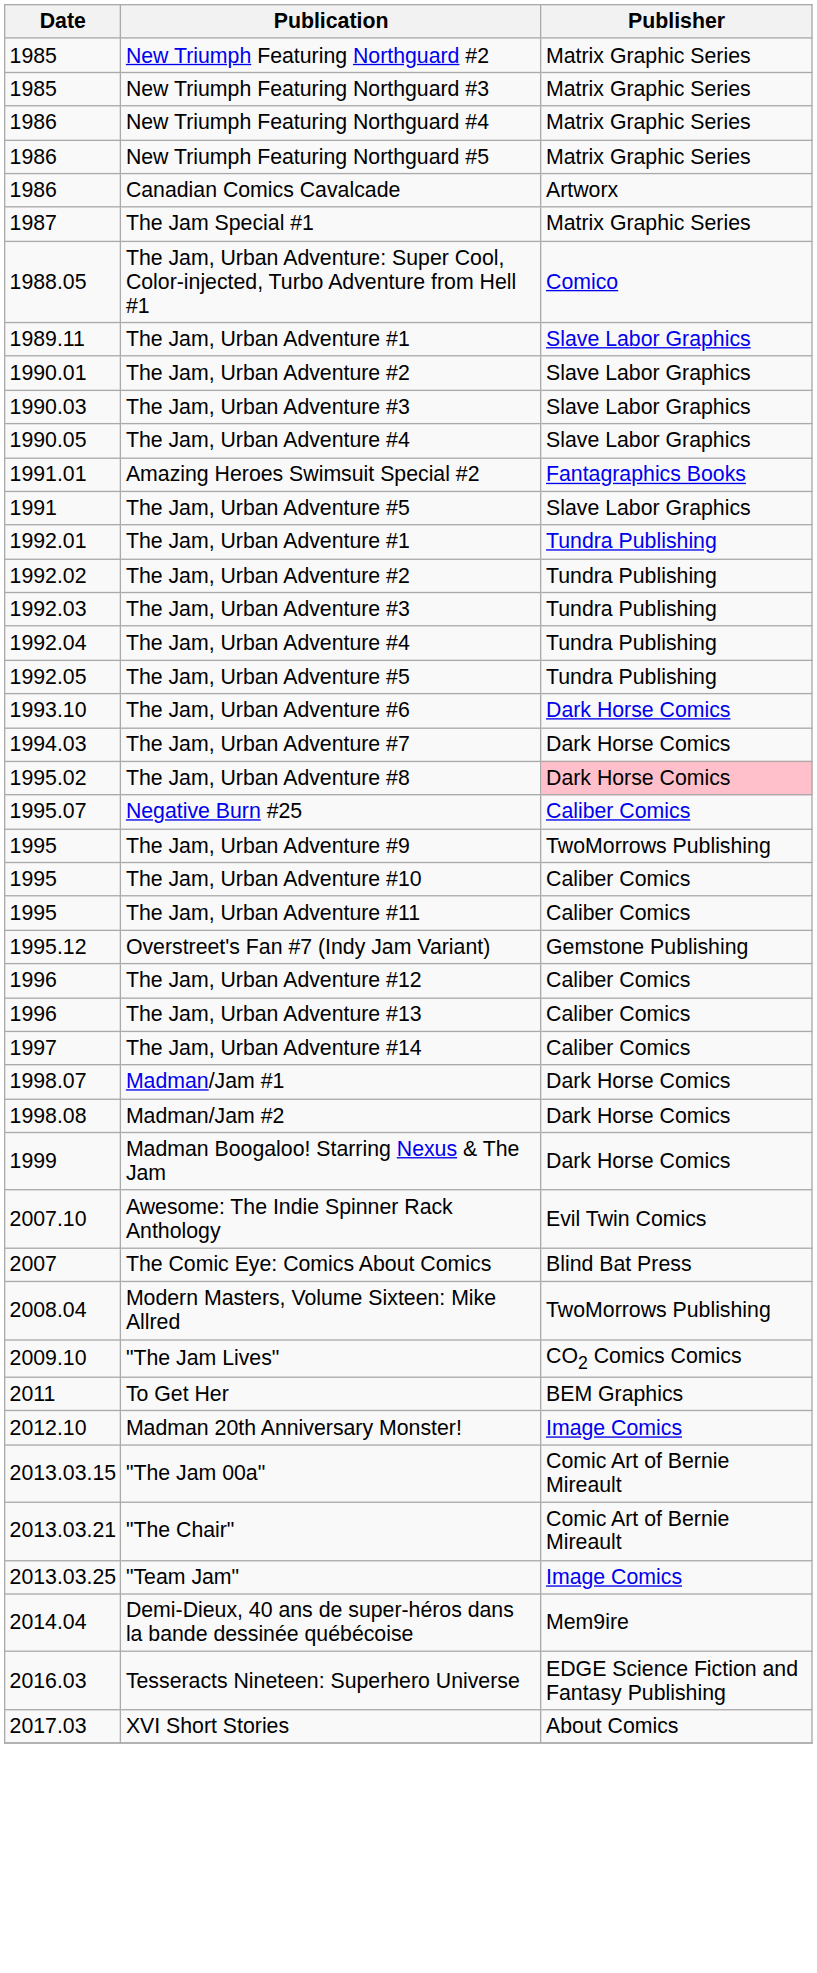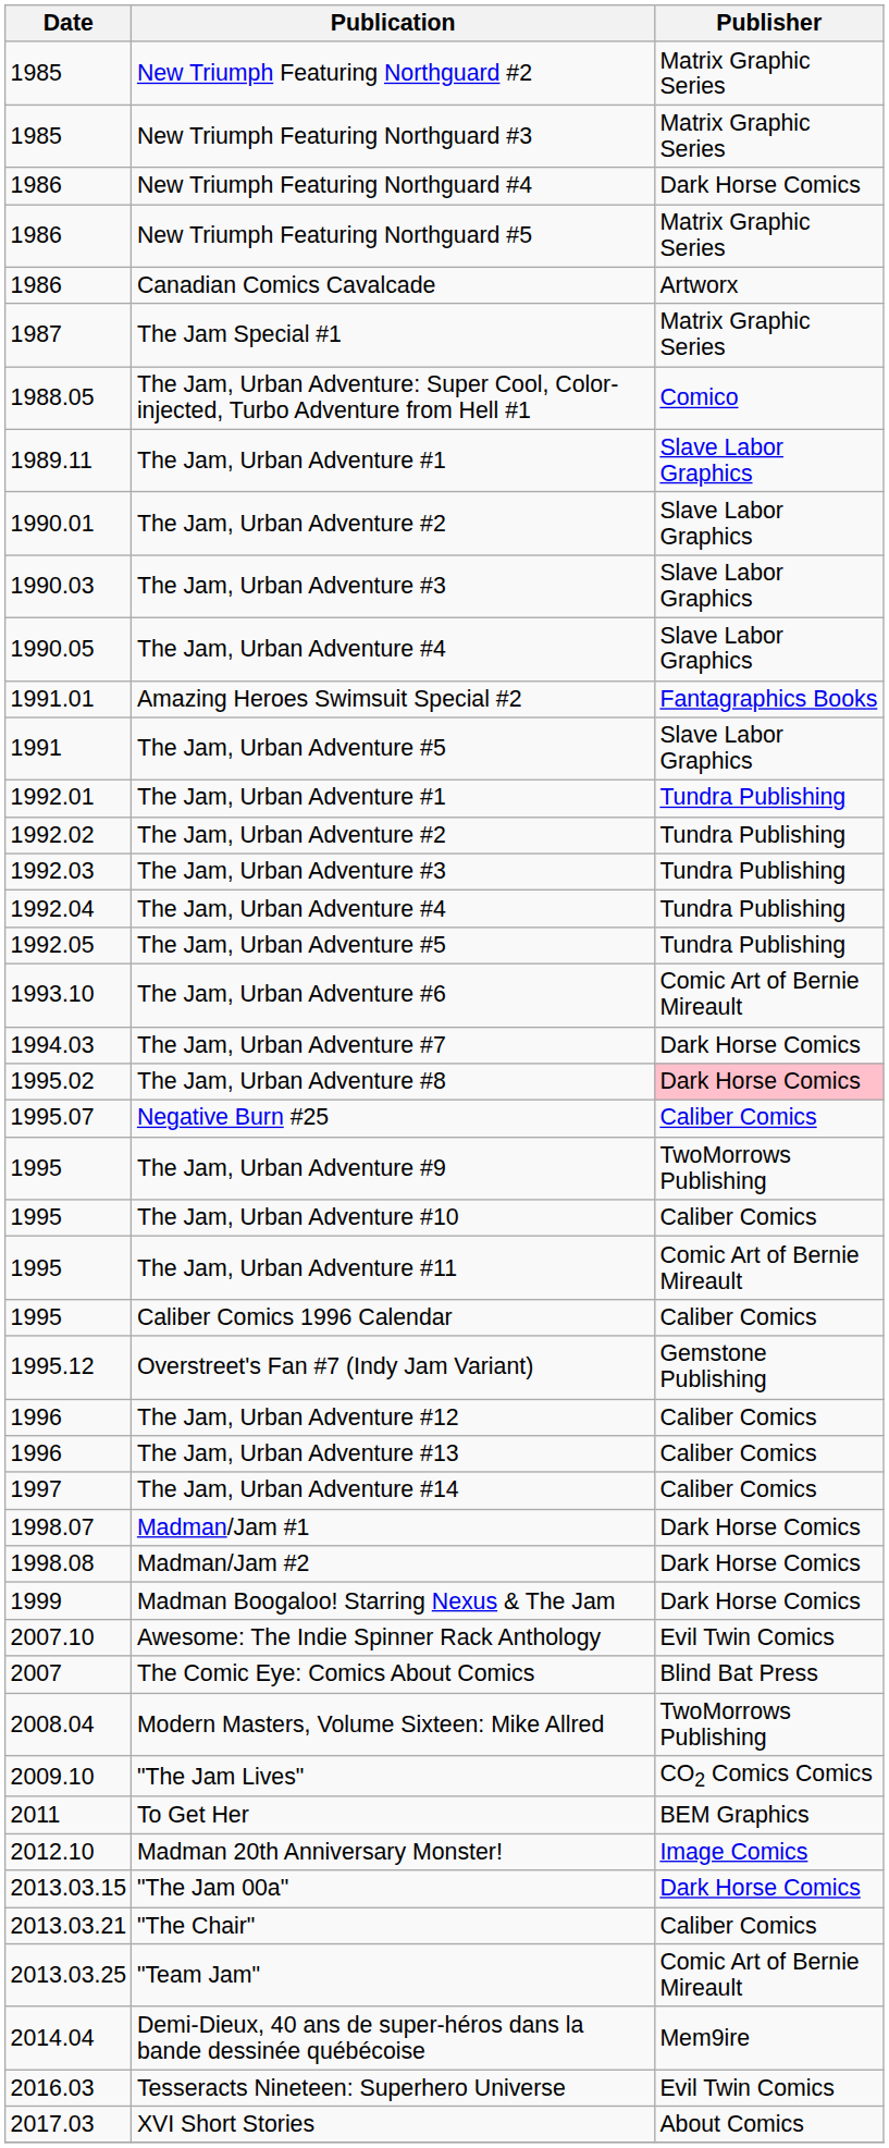 <table class="wikitable sortable">
 <tr>
 <th>Date</th>
 <th>Publication</th>
 <th>Publisher</th>
 </tr>
 <tr>
 <td>1985</td>
 <td><a href='#'>New Triumph</a> Featuring <a href='#'>Northguard</a> #2</td>
 <td>Matrix Graphic Series</td>
 </tr>
 <tr>
 <td>1985</td>
 <td>New Triumph Featuring Northguard #3</td>
 <td>Matrix Graphic Series</td>
 </tr>
 <tr>
 <td>1986</td>
 <td>New Triumph Featuring Northguard #4</td>
-<td>Matrix Graphic Series</td>
+<td>Dark Horse Comics</td>
 </tr>
 <tr>
 <td>1986</td>
 <td>New Triumph Featuring Northguard #5</td>
 <td>Matrix Graphic Series</td>
 </tr>
 <tr>
 <td>1986</td>
 <td>Canadian Comics Cavalcade</td>
 <td>Artworx</td>
 </tr>
 <tr>
 <td>1987</td>
 <td>The Jam Special #1</td>
 <td>Matrix Graphic Series</td>
 </tr>
 <tr>
 <td>1988.05</td>
 <td>The Jam, Urban Adventure: Super Cool, Color-injected, Turbo Adventure from Hell #1</td>
 <td><a href='#'>Comico</a></td>
 </tr>
 <tr>
 <td>1989.11</td>
 <td>The Jam, Urban Adventure #1</td>
 <td><a href='#'>Slave Labor Graphics</a></td>
 </tr>
 <tr>
 <td>1990.01</td>
 <td>The Jam, Urban Adventure #2</td>
 <td>Slave Labor Graphics</td>
 </tr>
 <tr>
 <td>1990.03</td>
 <td>The Jam, Urban Adventure #3</td>
 <td>Slave Labor Graphics</td>
 </tr>
 <tr>
 <td>1990.05</td>
 <td>The Jam, Urban Adventure #4</td>
 <td>Slave Labor Graphics</td>
 </tr>
 <tr>
 <td>1991.01</td>
 <td>Amazing Heroes Swimsuit Special #2</td>
 <td><a href='#'>Fantagraphics Books</a></td>
 </tr>
 <tr>
 <td>1991</td>
 <td>The Jam, Urban Adventure #5</td>
 <td>Slave Labor Graphics</td>
 </tr>
 <tr>
 <td>1992.01</td>
 <td>The Jam, Urban Adventure #1</td>
 <td><a href='#'>Tundra Publishing</a></td>
 </tr>
 <tr>
 <td>1992.02</td>
 <td>The Jam, Urban Adventure #2</td>
 <td>Tundra Publishing</td>
 </tr>
 <tr>
 <td>1992.03</td>
 <td>The Jam, Urban Adventure #3</td>
 <td>Tundra Publishing</td>
 </tr>
 <tr>
 <td>1992.04</td>
 <td>The Jam, Urban Adventure #4</td>
 <td>Tundra Publishing</td>
 </tr>
 <tr>
 <td>1992.05</td>
 <td>The Jam, Urban Adventure #5</td>
 <td>Tundra Publishing</td>
 </tr>
 <tr>
 <td>1993.10</td>
 <td>The Jam, Urban Adventure #6</td>
-<td><a href='#'>Dark Horse Comics</a></td>
+<td>Comic Art of Bernie Mireault</td>
 </tr>
 <tr>
 <td>1994.03</td>
 <td>The Jam, Urban Adventure #7</td>
 <td>Dark Horse Comics</td>
 </tr>
 <tr>
 <td>1995.02</td>
 <td>The Jam, Urban Adventure #8</td>
 <td style="background: pink;">Dark Horse Comics</td>
 </tr>
 <tr>
 <td>1995.07</td>
 <td><a href='#'>Negative Burn</a> #25</td>
 <td><a href='#'>Caliber Comics</a></td>
 </tr>
 <tr>
 <td>1995</td>
 <td>The Jam, Urban Adventure #9</td>
 <td>TwoMorrows Publishing</td>
 </tr>
 <tr>
 <td>1995</td>
 <td>The Jam, Urban Adventure #10</td>
 <td>Caliber Comics</td>
 </tr>
 <tr>
 <td>1995</td>
 <td>The Jam, Urban Adventure #11</td>
+<td>Comic Art of Bernie Mireault</td>
+</tr>
+<tr>
+<td>1995</td>
+<td>Caliber Comics 1996 Calendar</td>
 <td>Caliber Comics</td>
 </tr>
 <tr>
 <td>1995.12</td>
 <td>Overstreet's Fan #7 (Indy Jam Variant)</td>
 <td>Gemstone Publishing</td>
 </tr>
 <tr>
 <td>1996</td>
 <td>The Jam, Urban Adventure #12</td>
 <td>Caliber Comics</td>
 </tr>
 <tr>
 <td>1996</td>
 <td>The Jam, Urban Adventure #13</td>
 <td>Caliber Comics</td>
 </tr>
 <tr>
 <td>1997</td>
 <td>The Jam, Urban Adventure #14</td>
 <td>Caliber Comics</td>
 </tr>
 <tr>
 <td>1998.07</td>
 <td><a href='#'>Madman</a>/Jam #1</td>
 <td>Dark Horse Comics</td>
 </tr>
 <tr>
 <td>1998.08</td>
 <td>Madman/Jam #2</td>
 <td>Dark Horse Comics</td>
 </tr>
 <tr>
 <td>1999</td>
 <td>Madman Boogaloo! Starring <a href='#'>Nexus</a> & The Jam</td>
 <td>Dark Horse Comics</td>
 </tr>
 <tr>
 <td>2007.10</td>
 <td>Awesome: The Indie Spinner Rack Anthology</td>
 <td>Evil Twin Comics</td>
 </tr>
 <tr>
 <td>2007</td>
 <td>The Comic Eye: Comics About Comics </td>
 <td>Blind Bat Press</td>
 </tr>
 <tr>
 <td>2008.04</td>
 <td>Modern Masters, Volume Sixteen: Mike Allred</td>
 <td>TwoMorrows Publishing</td>
 </tr>
 <tr>
 <td>2009.10</td>
 <td>"The Jam Lives"</td>
 <td>CO<sub>2</sub> Comics Comics</td>
 </tr>
 <tr>
 <td>2011</td>
 <td>To Get Her</td>
 <td>BEM Graphics</td>
 </tr>
 <tr>
 <td>2012.10</td>
 <td>Madman 20th Anniversary Monster!</td>
 <td><a href='#'>Image Comics</a></td>
 </tr>
 <tr>
 <td>2013.03.15</td>
 <td>"The Jam 00a"</td>
-<td>Comic Art of Bernie Mireault</td>
+<td><a href='#'>Dark Horse Comics</a></td>
 </tr>
 <tr>
 <td>2013.03.21</td>
 <td>"The Chair"</td>
-<td>Comic Art of Bernie Mireault</td>
+<td>Caliber Comics</td>
 </tr>
 <tr>
 <td>2013.03.25</td>
 <td>"Team Jam"</td>
-<td><a href='#'>Image Comics</a></td>
+<td>Comic Art of Bernie Mireault</td>
 </tr>
 <tr>
 <td>2014.04</td>
 <td>Demi-Dieux, 40 ans de super-héros dans la bande dessinée québécoise</td>
 <td>Mem9ire</td>
 </tr>
 <tr>
 <td>2016.03</td>
 <td>Tesseracts Nineteen: Superhero Universe</td>
-<td>EDGE Science Fiction and Fantasy Publishing</td>
+<td>Evil Twin Comics</td>
 </tr>
 <tr>
 <td>2017.03</td>
 <td>XVI Short Stories</td>
 <td>About Comics</td>
 </tr>
 <tr | 2022.01 || The Jam, Urban Adventure: Super Cool, Color-injected, Turbo Adventure from Hell #2>
 </tr>
 </table>
